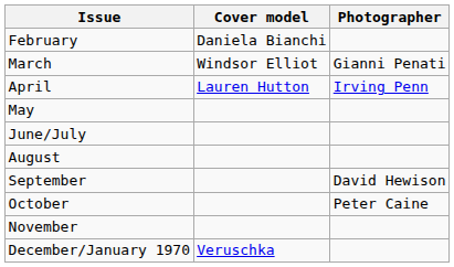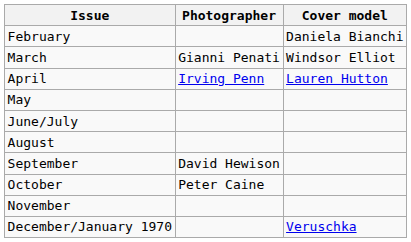 <table class="wikitable">
 <tr>
 <th>Issue</th>
+<th>Photographer</th>
 <th>Cover model</th>
-<th>Photographer</th>
 </tr>
 <tr>
 <td>February</td>
+<td></td>
 <td>Daniela Bianchi</td>
-<td></td>
 </tr>
 <tr>
 <td>March</td>
+<td>Gianni Penati</td>
 <td>Windsor Elliot</td>
-<td>Gianni Penati</td>
 </tr>
 <tr>
 <td>April</td>
+<td><a href='#'>Irving Penn</a></td>
 <td><a href='#'>Lauren Hutton</a></td>
-<td><a href='#'>Irving Penn</a></td>
 </tr>
 <tr>
 <td>May</td>
 <td></td>
 <td></td>
 </tr>
 <tr>
 <td>June/July</td>
 <td></td>
 <td></td>
 </tr>
 <tr>
 <td>August</td>
 <td></td>
 <td></td>
 </tr>
 <tr>
 <td>September</td>
+<td>David Hewison</td>
 <td></td>
-<td>David Hewison</td>
 </tr>
 <tr>
 <td>October</td>
+<td>Peter Caine</td>
 <td></td>
-<td>Peter Caine</td>
 </tr>
 <tr>
 <td>November</td>
 <td></td>
 <td></td>
 </tr>
 <tr>
 <td>December/January 1970</td>
+<td></td>
 <td><a href='#'>Veruschka</a></td>
-<td></td>
 </tr>
 </table>
